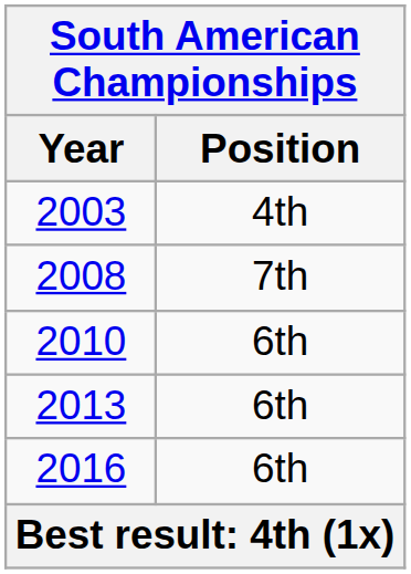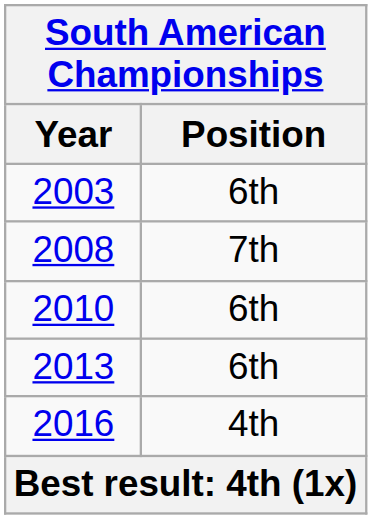 <table class="wikitable" style="text-align: center;">
 <tr>
 <th colspan=2><a href='#'>South American<br>Championships</a></th>
 </tr>
 <tr>
 <th>Year</th>
 <th>Position</th>
 </tr>
 <tr>
 <td> <a href='#'>2003</a></td>
-<td>4th</td>
+<td>6th</td>
 </tr>
 <tr>
 <td> <a href='#'>2008</a></td>
 <td>7th</td>
 </tr>
 <tr>
 <td> <a href='#'>2010</a></td>
 <td>6th</td>
 </tr>
 <tr>
 <td> <a href='#'>2013</a></td>
 <td>6th</td>
 </tr>
 <tr>
 <td> <a href='#'>2016</a></td>
-<td>6th</td>
+<td>4th</td>
 </tr>
 <tr>
 <th colspan=2>Best result: 4th (1x)</th>
 </tr>
 </table>
